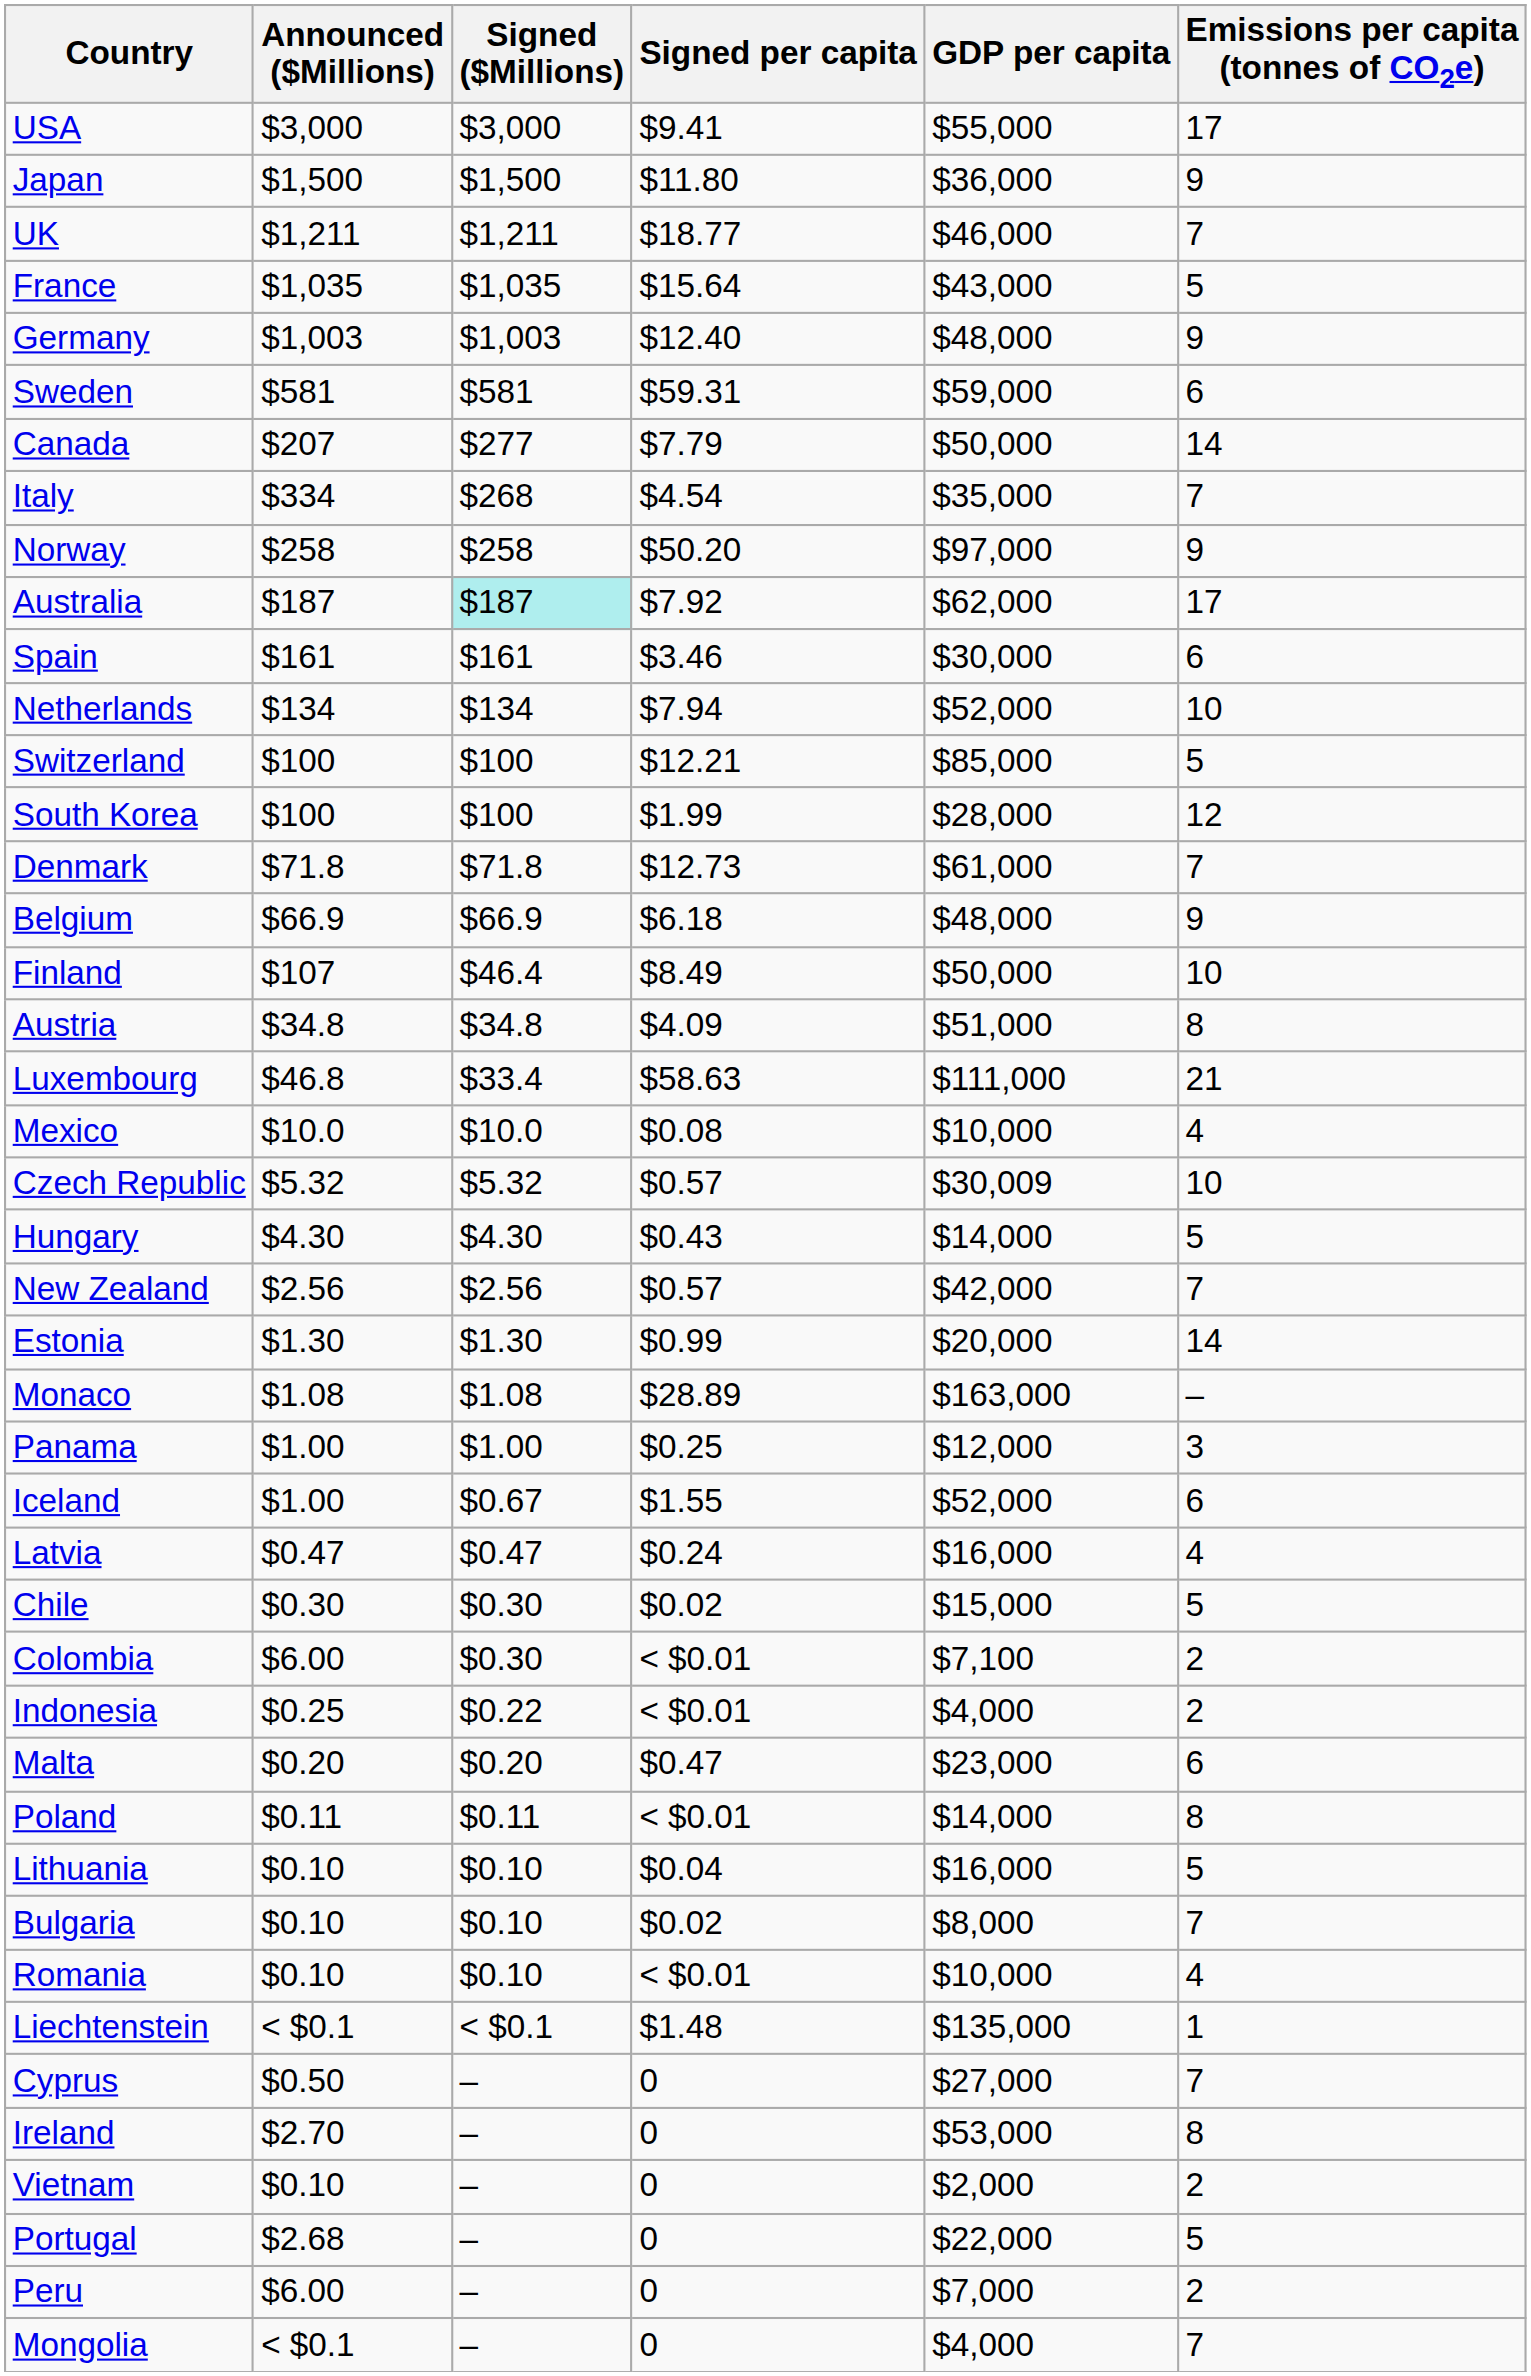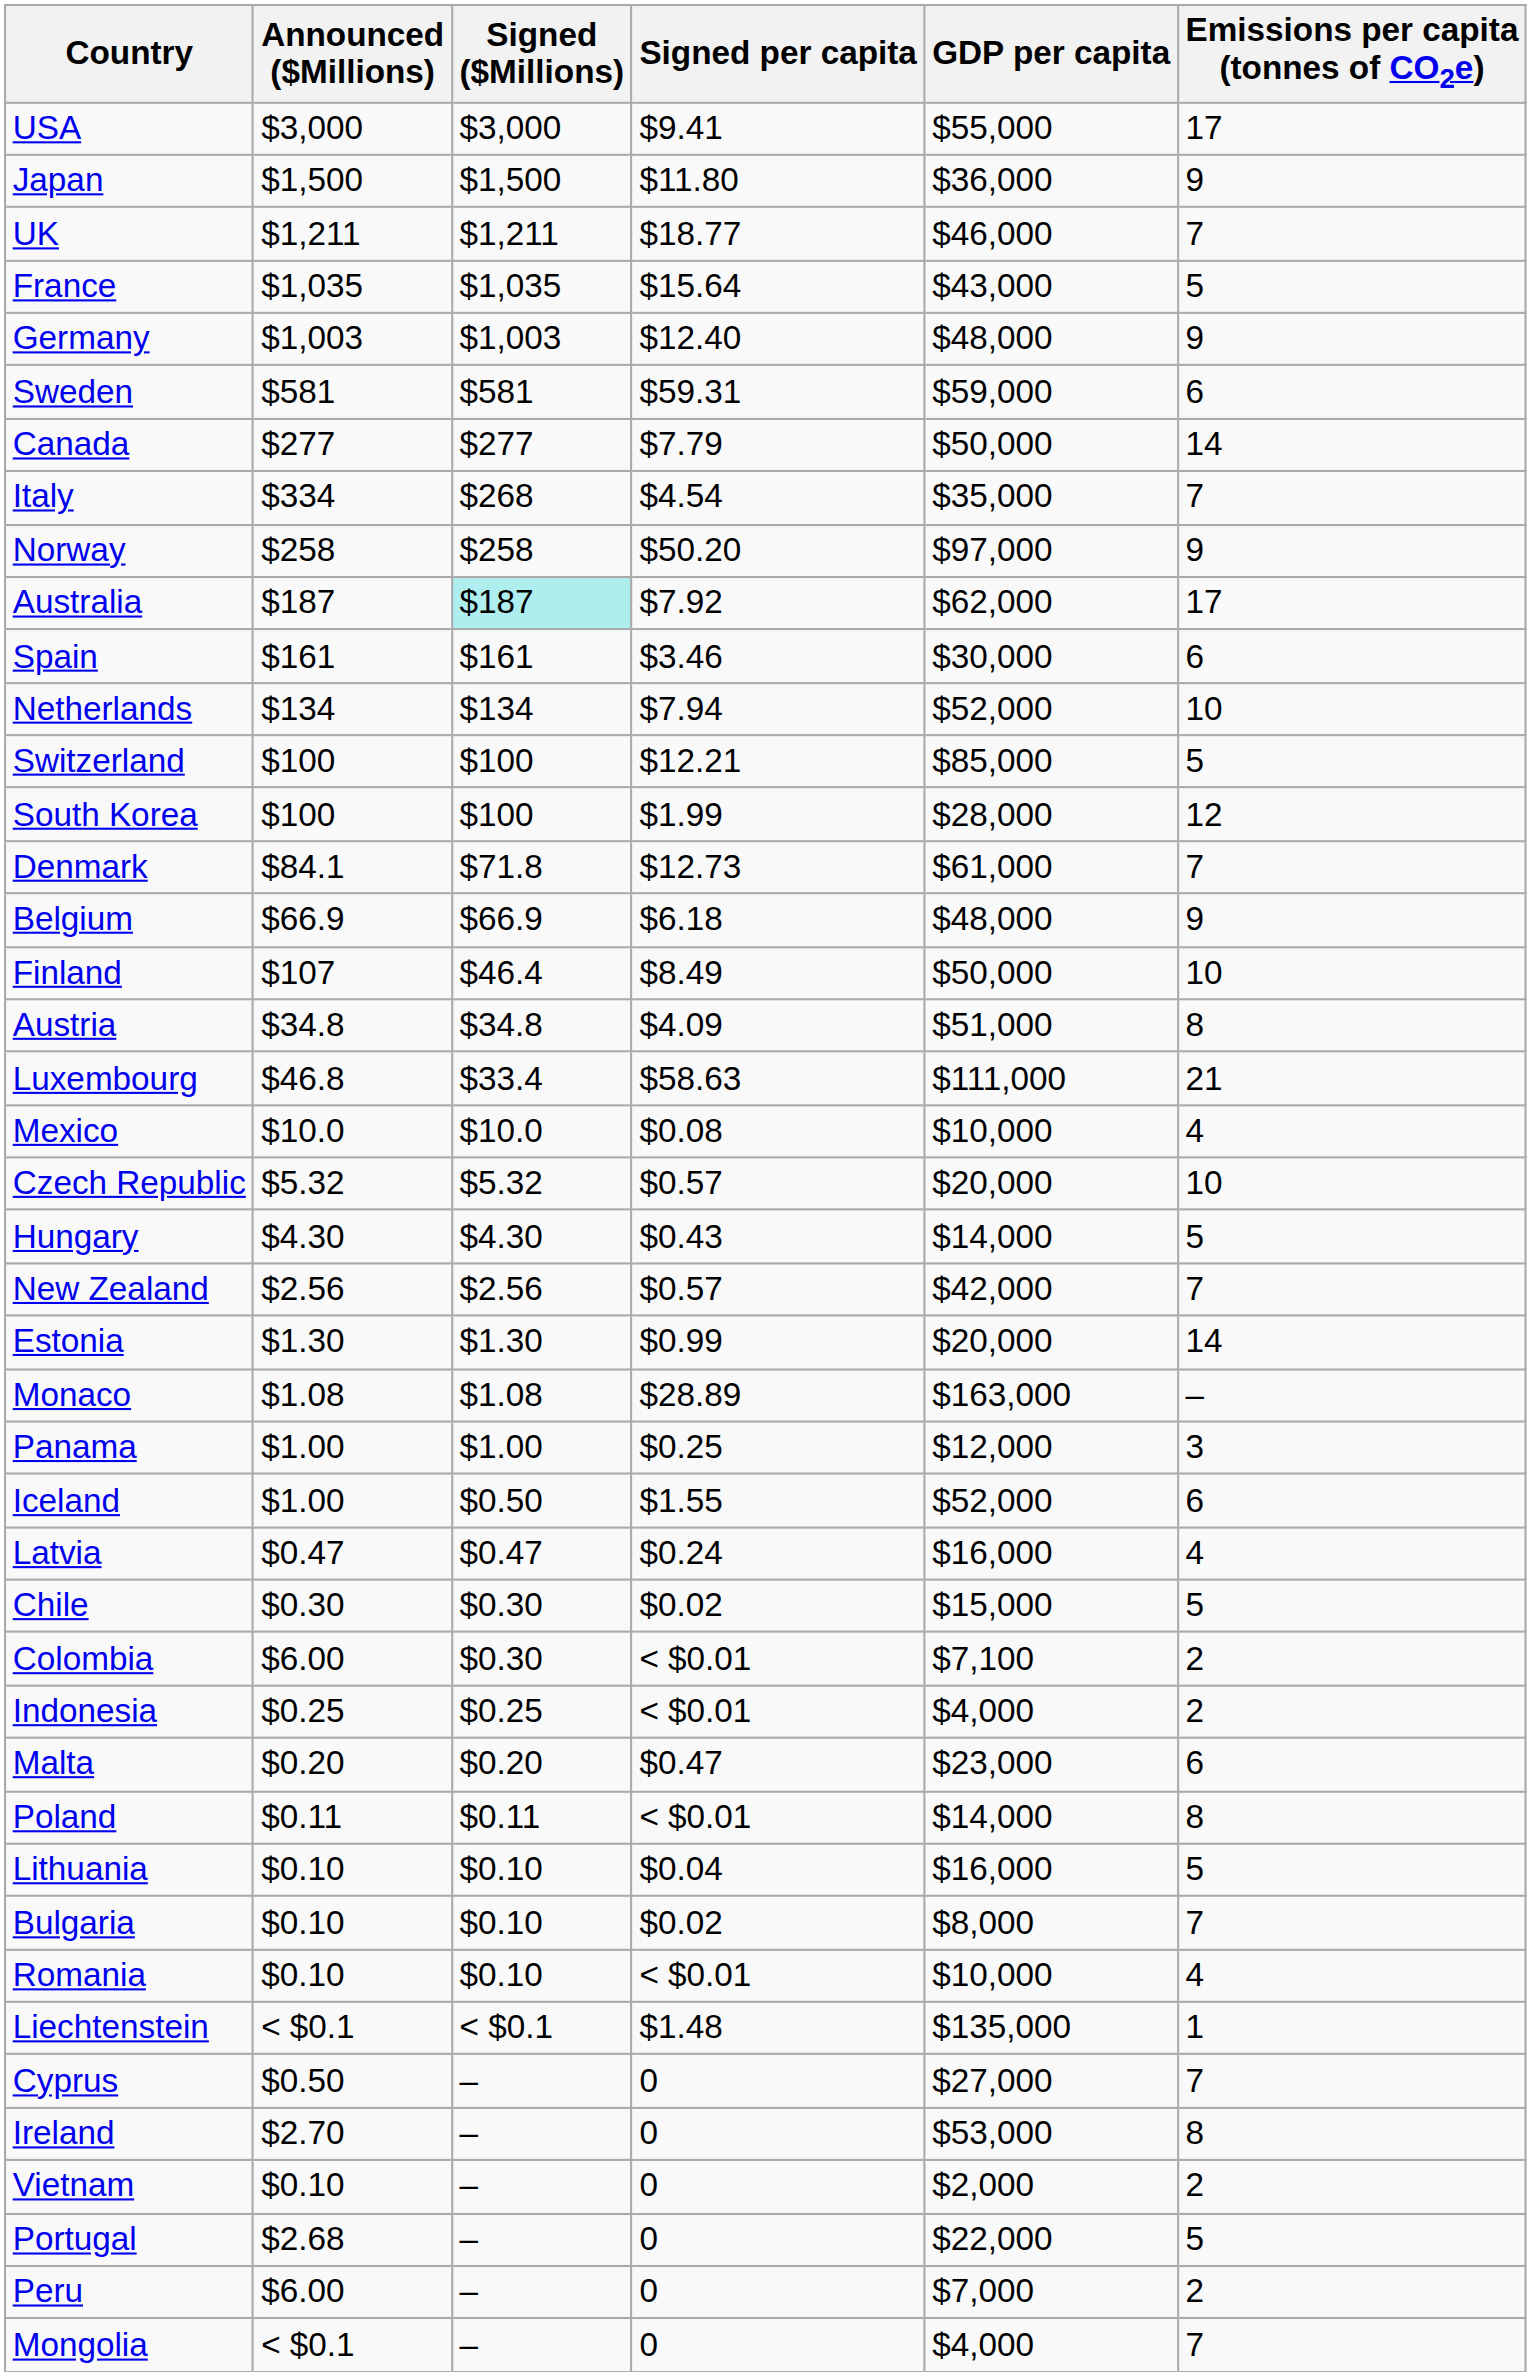 <table class="wikitable sortable">
 <tr>
 <th style=max-width:8em>Country</th>
 <th data-sort-type="currency">Announced <br> ($Millions)</th>
 <th data-sort-type="currency">Signed <br> ($Millions)</th>
 <th data-sort-type="currency">Signed per capita</th>
 <th data-sort-type="currency">GDP per capita</th>
 <th data-sort-type="number">Emissions per capita <br>(tonnes of <a href='#'>CO<sub>2</sub>e</a>)</th>
 </tr>
 <tr>
 <td> <a href='#'>USA</a></td>
 <td>$3,000</td>
 <td>$3,000</td>
 <td>$9.41</td>
 <td>$55,000</td>
 <td>17</td>
 </tr>
 <tr>
 <td> <a href='#'>Japan</a></td>
 <td>$1,500</td>
 <td>$1,500</td>
 <td>$11.80</td>
 <td>$36,000</td>
 <td>9</td>
 </tr>
 <tr>
 <td> <a href='#'>UK</a></td>
 <td>$1,211</td>
 <td>$1,211</td>
 <td>$18.77</td>
 <td>$46,000</td>
 <td>7</td>
 </tr>
 <tr>
 <td> <a href='#'>France</a></td>
 <td>$1,035</td>
 <td>$1,035</td>
 <td>$15.64</td>
 <td>$43,000</td>
 <td>5</td>
 </tr>
 <tr>
 <td> <a href='#'>Germany</a></td>
 <td>$1,003</td>
 <td>$1,003</td>
 <td>$12.40</td>
 <td>$48,000</td>
 <td>9</td>
 </tr>
 <tr>
 <td> <a href='#'>Sweden</a></td>
 <td>$581</td>
 <td>$581</td>
 <td>$59.31</td>
 <td>$59,000</td>
 <td>6</td>
 </tr>
 <tr>
 <td> <a href='#'>Canada</a></td>
-<td>$207</td>
+<td>$277</td>
 <td>$277</td>
 <td>$7.79</td>
 <td>$50,000</td>
 <td>14</td>
 </tr>
 <tr>
 <td> <a href='#'>Italy</a></td>
 <td>$334</td>
 <td>$268</td>
 <td>$4.54</td>
 <td>$35,000</td>
 <td>7</td>
 </tr>
 <tr>
 <td> <a href='#'>Norway</a></td>
 <td>$258</td>
 <td>$258</td>
 <td>$50.20</td>
 <td>$97,000</td>
 <td>9</td>
 </tr>
 <tr>
 <td> <a href='#'>Australia</a></td>
 <td>$187</td>
 <td style="background: paleturquoise;">$187</td>
 <td>$7.92</td>
 <td>$62,000</td>
 <td>17</td>
 </tr>
 <tr>
 <td> <a href='#'>Spain</a></td>
 <td>$161</td>
 <td>$161</td>
 <td>$3.46</td>
 <td>$30,000</td>
 <td>6</td>
 </tr>
 <tr>
 <td> <a href='#'>Netherlands</a></td>
 <td>$134</td>
 <td>$134</td>
 <td>$7.94</td>
 <td>$52,000</td>
 <td>10</td>
 </tr>
 <tr>
 <td> <a href='#'>Switzerland</a></td>
 <td>$100</td>
 <td>$100</td>
 <td>$12.21</td>
 <td>$85,000</td>
 <td>5</td>
 </tr>
 <tr>
 <td> <a href='#'>South Korea</a></td>
 <td>$100</td>
 <td>$100</td>
 <td>$1.99</td>
 <td>$28,000</td>
 <td>12</td>
 </tr>
 <tr>
 <td> <a href='#'>Denmark</a></td>
-<td>$71.8</td>
+<td>$84.1</td>
 <td>$71.8</td>
 <td>$12.73</td>
 <td>$61,000</td>
 <td>7</td>
 </tr>
 <tr>
 <td> <a href='#'>Belgium</a></td>
 <td>$66.9</td>
 <td>$66.9</td>
 <td>$6.18</td>
 <td>$48,000</td>
 <td>9</td>
 </tr>
 <tr>
 <td> <a href='#'>Finland</a></td>
 <td>$107</td>
 <td>$46.4</td>
 <td>$8.49</td>
 <td>$50,000</td>
 <td>10</td>
 </tr>
 <tr>
 <td> <a href='#'>Austria</a></td>
 <td>$34.8</td>
 <td>$34.8</td>
 <td>$4.09</td>
 <td>$51,000</td>
 <td>8</td>
 </tr>
 <tr>
 <td> <a href='#'>Luxembourg</a></td>
 <td>$46.8</td>
 <td>$33.4</td>
 <td>$58.63</td>
 <td>$111,000</td>
 <td>21</td>
 </tr>
 <tr>
 <td> <a href='#'>Mexico</a></td>
 <td>$10.0</td>
 <td>$10.0</td>
 <td>$0.08</td>
 <td>$10,000</td>
 <td>4</td>
 </tr>
 <tr>
 <td> <a href='#'>Czech Republic</a></td>
 <td>$5.32</td>
 <td>$5.32</td>
 <td>$0.57</td>
-<td>$30,009</td>
+<td>$20,000</td>
 <td>10</td>
 </tr>
 <tr>
 <td> <a href='#'>Hungary</a></td>
 <td>$4.30</td>
 <td>$4.30</td>
 <td>$0.43</td>
 <td>$14,000</td>
 <td>5</td>
 </tr>
 <tr>
 <td> <a href='#'>New Zealand</a></td>
 <td>$2.56</td>
 <td>$2.56</td>
 <td>$0.57</td>
 <td>$42,000</td>
 <td>7</td>
 </tr>
 <tr>
 <td> <a href='#'>Estonia</a></td>
 <td>$1.30</td>
 <td>$1.30</td>
 <td>$0.99</td>
 <td>$20,000</td>
 <td>14</td>
 </tr>
 <tr>
 <td> <a href='#'>Monaco</a></td>
 <td>$1.08</td>
 <td>$1.08</td>
 <td>$28.89</td>
 <td>$163,000</td>
 <td>–</td>
 </tr>
 <tr>
 <td> <a href='#'>Panama</a></td>
 <td>$1.00</td>
 <td>$1.00</td>
 <td>$0.25</td>
 <td>$12,000</td>
 <td>3</td>
 </tr>
 <tr>
 <td> <a href='#'>Iceland</a></td>
 <td>$1.00</td>
-<td>$0.67</td>
+<td>$0.50</td>
 <td>$1.55</td>
 <td>$52,000</td>
 <td>6</td>
 </tr>
 <tr>
 <td> <a href='#'>Latvia</a></td>
 <td>$0.47</td>
 <td>$0.47</td>
 <td>$0.24</td>
 <td>$16,000</td>
 <td>4</td>
 </tr>
 <tr>
 <td> <a href='#'>Chile</a></td>
 <td>$0.30</td>
 <td>$0.30</td>
 <td>$0.02</td>
 <td>$15,000</td>
 <td>5</td>
 </tr>
 <tr>
 <td> <a href='#'>Colombia</a></td>
 <td>$6.00</td>
 <td>$0.30</td>
 <td>< $0.01</td>
 <td>$7,100</td>
 <td>2</td>
 </tr>
 <tr>
 <td> <a href='#'>Indonesia</a></td>
 <td>$0.25</td>
-<td>$0.22</td>
+<td>$0.25</td>
 <td>< $0.01</td>
 <td>$4,000</td>
 <td>2</td>
 </tr>
 <tr>
 <td> <a href='#'>Malta</a></td>
 <td>$0.20</td>
 <td>$0.20</td>
 <td>$0.47</td>
 <td>$23,000</td>
 <td>6</td>
 </tr>
 <tr>
 <td> <a href='#'>Poland</a></td>
 <td>$0.11</td>
 <td>$0.11</td>
 <td>< $0.01</td>
 <td>$14,000</td>
 <td>8</td>
 </tr>
 <tr>
 <td> <a href='#'>Lithuania</a></td>
 <td>$0.10</td>
 <td>$0.10</td>
 <td>$0.04</td>
 <td>$16,000</td>
 <td>5</td>
 </tr>
 <tr>
 <td> <a href='#'>Bulgaria</a></td>
 <td>$0.10</td>
 <td>$0.10</td>
 <td>$0.02</td>
 <td>$8,000</td>
 <td>7</td>
 </tr>
 <tr>
 <td> <a href='#'>Romania</a></td>
 <td>$0.10</td>
 <td>$0.10</td>
 <td>< $0.01</td>
 <td>$10,000</td>
 <td>4</td>
 </tr>
 <tr>
 <td> <a href='#'>Liechtenstein</a></td>
 <td>< $0.1</td>
 <td>< $0.1</td>
 <td>$1.48</td>
 <td>$135,000</td>
 <td>1</td>
 </tr>
 <tr>
 <td> <a href='#'>Cyprus</a></td>
 <td>$0.50</td>
 <td>–</td>
 <td>0</td>
 <td>$27,000</td>
 <td>7</td>
 </tr>
 <tr>
 <td> <a href='#'>Ireland</a></td>
 <td>$2.70</td>
 <td>–</td>
 <td>0</td>
 <td>$53,000</td>
 <td>8</td>
 </tr>
 <tr>
 <td> <a href='#'>Vietnam</a></td>
 <td>$0.10</td>
 <td>–</td>
 <td>0</td>
 <td>$2,000</td>
 <td>2</td>
 </tr>
 <tr>
 <td> <a href='#'>Portugal</a></td>
 <td>$2.68</td>
 <td>–</td>
 <td>0</td>
 <td>$22,000</td>
 <td>5</td>
 </tr>
 <tr>
 <td> <a href='#'>Peru</a></td>
 <td>$6.00</td>
 <td>–</td>
 <td>0</td>
 <td>$7,000</td>
 <td>2</td>
 </tr>
 <tr>
 <td> <a href='#'>Mongolia</a></td>
 <td>< $0.1</td>
 <td>–</td>
 <td>0</td>
 <td>$4,000</td>
 <td>7</td>
 </tr>
 </table>
